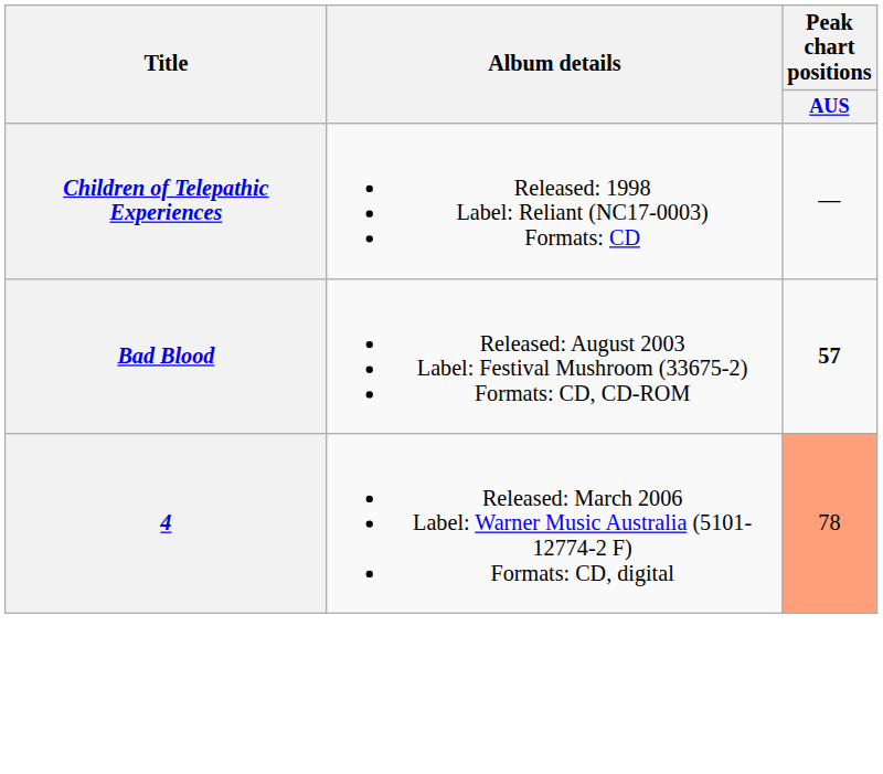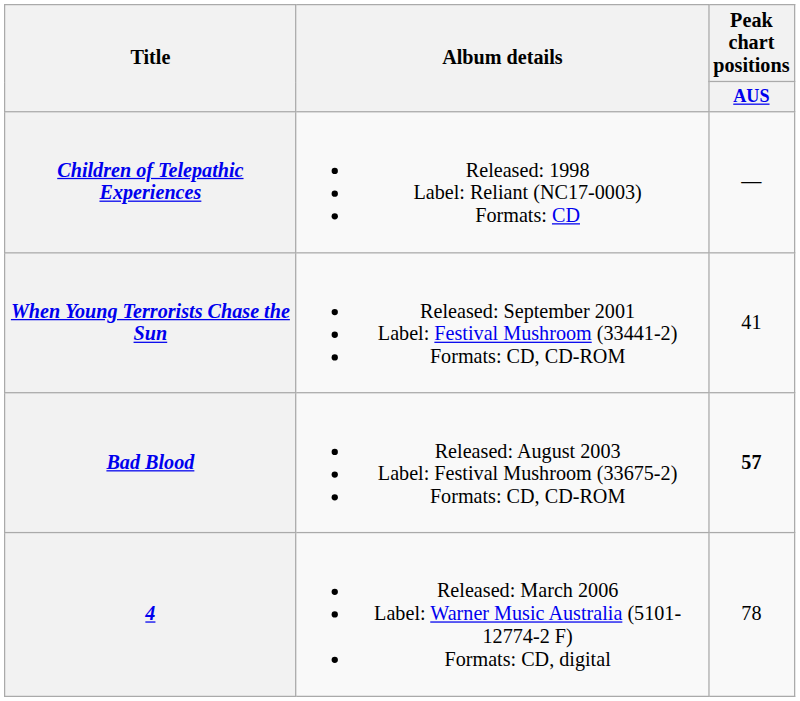 <table class="wikitable plainrowheaders" style="text-align:center;">
 <tr>
 <th scope="col" rowspan="2" style="width:14em;">Title</th>
 <th scope="col" rowspan="2" style="width:20em;">Album details</th>
 <th scope="col" colspan="1">Peak chart positions</th>
 </tr>
 <tr>
 <th scope="col" style="width:3em;font-size:90%;"><a href='#'>AUS</a><br></th>
 </tr>
 <tr>
 <th scope="row"><em><a href='#'>Children of Telepathic Experiences</a></em></th>
 <td><br><ul><li>Released: 1998</li><li>Label: Reliant (NC17-0003)</li><li>Formats: <a href='#'>CD</a></li></ul></td>
 <td>—</td>
 </tr>
 <tr>
+<th scope="row"><em><a href='#'>When Young Terrorists Chase the Sun</a></em></th>
+<td><br><ul><li>Released: September 2001</li><li>Label: <a href='#'>Festival Mushroom</a> (33441-2)</li><li>Formats: CD, CD-ROM</li></ul></td>
+<td>41</td>
+</tr>
+<tr>
 <th scope="row"><em><a href='#'>Bad Blood</a></em></th>
 <td><br><ul><li>Released: August 2003</li><li>Label: Festival Mushroom (33675-2)</li><li>Formats: CD, CD-ROM</li></ul></td>
 <td><strong>57</strong></td>
 </tr>
 <tr>
 <th scope="row"><em><a href='#'>4</a></em></th>
 <td><br><ul><li>Released: March 2006</li><li>Label: <a href='#'>Warner Music Australia</a> (5101-12774-2 F)</li><li>Formats: CD, digital</li></ul></td>
-<td style="background: lightsalmon;">78</td>
+<td>78</td>
 </tr>
 </table>
